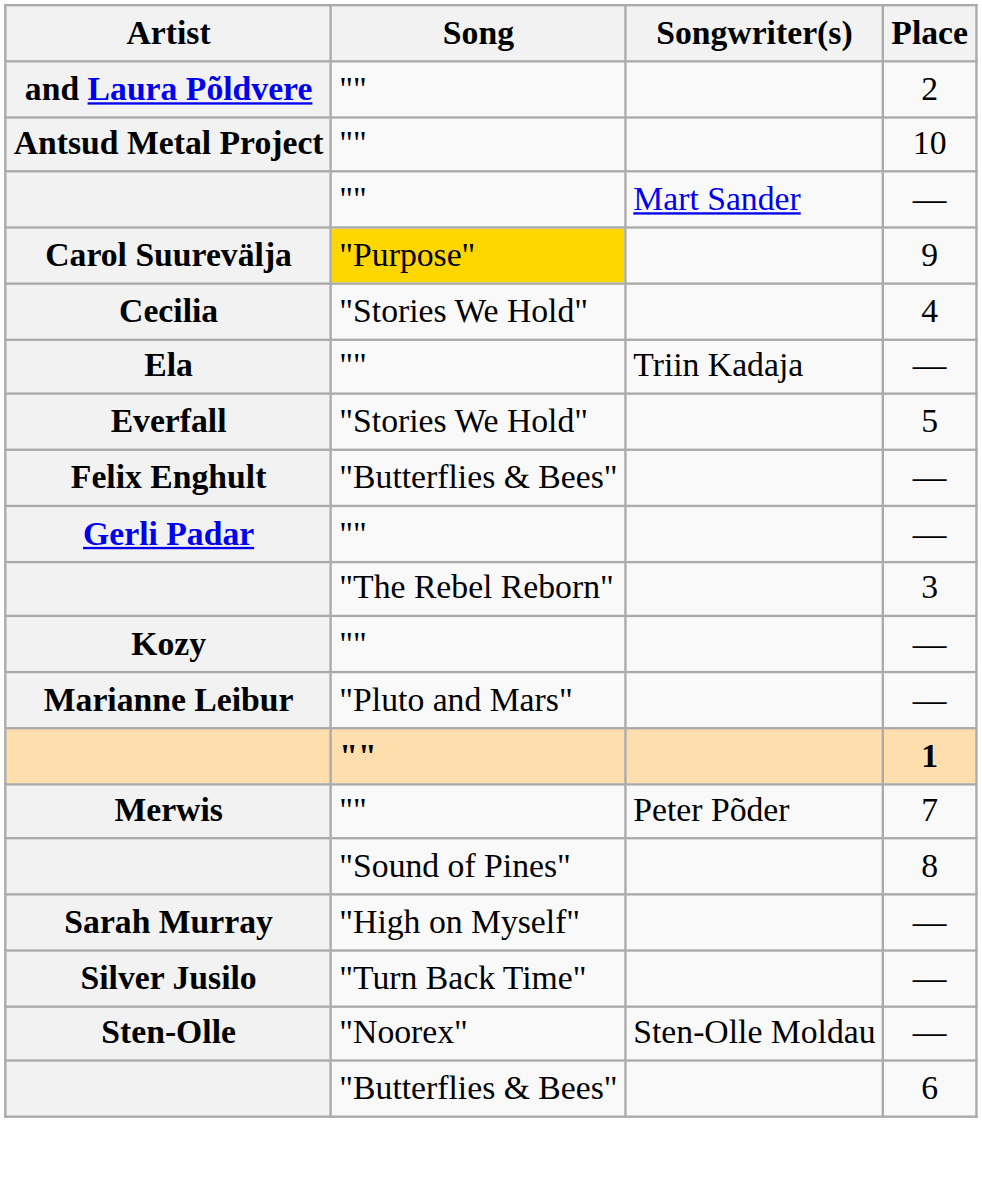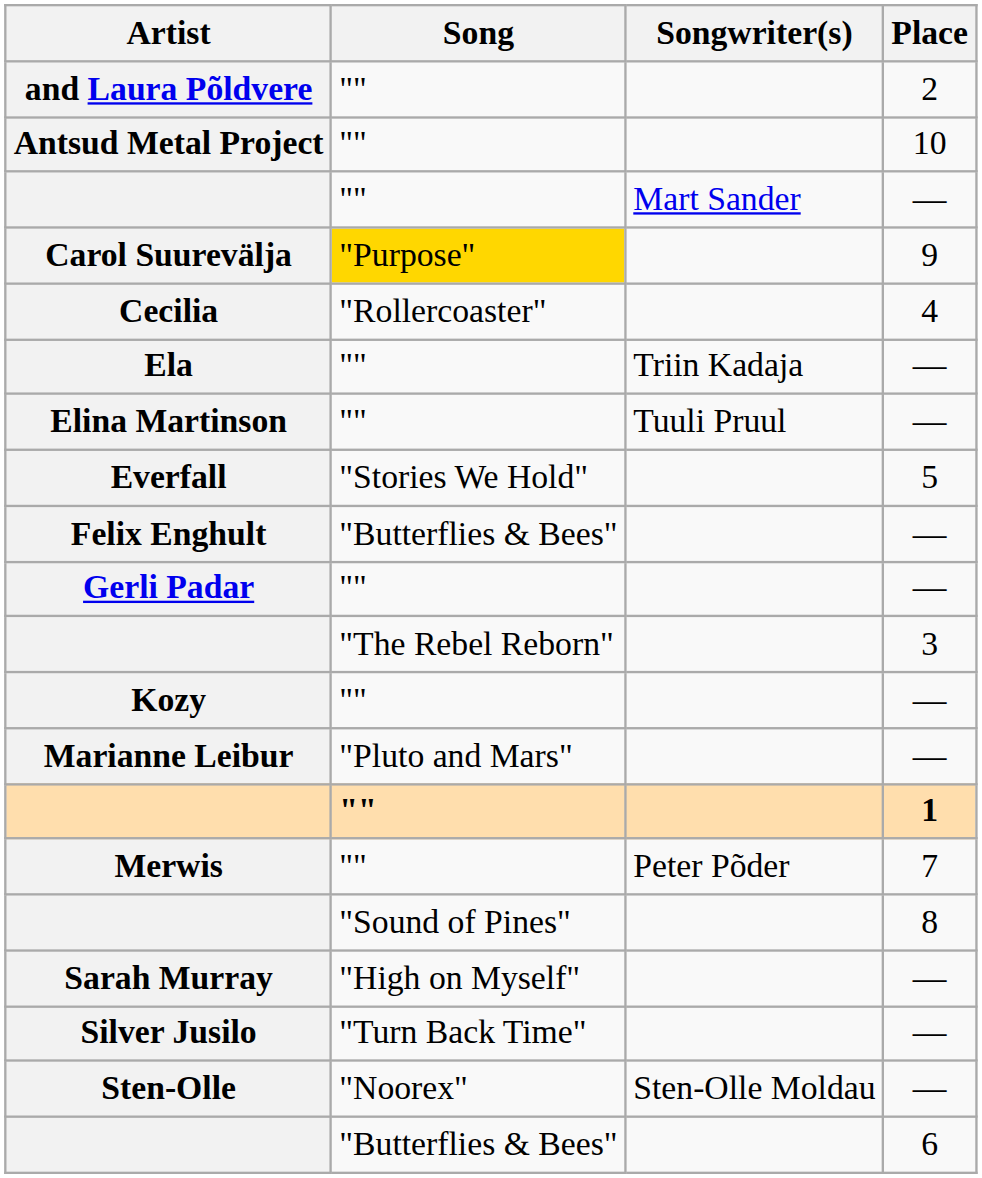 <table class="sortable wikitable plainrowheaders" style="margin: 1em auto 1em auto; font-size:90%;">
 <tr>
 <th>Artist</th>
 <th>Song</th>
 <th class="unsortable">Songwriter(s)</th>
 <th>Place</th>
 </tr>
 <tr>
 <th scope="row"> and <a href='#'>Laura Põldvere</a></th>
 <td>""</td>
 <td></td>
 <td data-sort-value="2" align="center">2</td>
 </tr>
 <tr>
 <th scope="row">Antsud Metal Project</th>
 <td>""</td>
 <td></td>
 <td data-sort-value="10" align="center">10</td>
 </tr>
 <tr>
 <th scope="row"></th>
 <td>""</td>
 <td><a href='#'>Mart Sander</a></td>
 <td data-sort-value="11" align="center">—</td>
 </tr>
 <tr>
 <th scope="row">Carol Suurevälja</th>
 <td style="background: gold;">"Purpose"</td>
 <td></td>
 <td data-sort-value="9" align="center">9</td>
 </tr>
 <tr>
 <th scope="row">Cecilia</th>
-<td>"Stories We Hold"</td>
+<td>"Rollercoaster"</td>
 <td></td>
 <td data-sort-value="4" align="center">4</td>
 </tr>
 <tr>
 <th scope="row">Ela</th>
 <td>""</td>
 <td>Triin Kadaja</td>
+<td data-sort-value="11" align="center">—</td>
+</tr>
+<tr>
+<th scope="row">Elina Martinson</th>
+<td>""</td>
+<td>Tuuli Pruul</td>
 <td data-sort-value="11" align="center">—</td>
 </tr>
 <tr>
 <th scope="row">Everfall</th>
 <td>"Stories We Hold"</td>
 <td></td>
 <td data-sort-value="5" align="center">5</td>
 </tr>
 <tr>
 <th scope="row">Felix Enghult</th>
 <td>"Butterflies & Bees"</td>
 <td></td>
 <td data-sort-value="11" align="center">—</td>
 </tr>
 <tr>
 <th scope="row"><a href='#'>Gerli Padar</a></th>
 <td>""</td>
 <td></td>
 <td data-sort-value="11" align="center">—</td>
 </tr>
 <tr>
 <th scope="row"></th>
 <td>"The Rebel Reborn"</td>
 <td></td>
 <td data-sort-value="3" align="center">3</td>
 </tr>
 <tr>
 <th scope="row">Kozy</th>
 <td>""</td>
 <td></td>
 <td data-sort-value="11" align="center">—</td>
 </tr>
 <tr>
 <th scope="row">Marianne Leibur</th>
 <td>"Pluto and Mars"</td>
 <td></td>
 <td data-sort-value="11" align="center">—</td>
 </tr>
 <tr style="font-weight:bold; background:navajowhite;">
 <th scope="row" style="text-align:left; font-weight:bold; background:navajowhite;"></th>
 <td>""</td>
 <td></td>
 <td data-sort-value="1" align="center">1</td>
 </tr>
 <tr>
 <th scope="row">Merwis</th>
 <td>""</td>
 <td>Peter Põder</td>
 <td data-sort-value="7" align="center">7</td>
 </tr>
 <tr>
 <th scope="row"></th>
 <td>"Sound of Pines"</td>
 <td></td>
 <td data-sort-value="8" align="center">8</td>
 </tr>
 <tr>
 <th scope="row">Sarah Murray</th>
 <td>"High on Myself"</td>
 <td></td>
 <td data-sort-value="11" align="center">—</td>
 </tr>
 <tr>
 <th scope="row">Silver Jusilo</th>
 <td>"Turn Back Time"</td>
 <td></td>
 <td data-sort-value="11" align="center">—</td>
 </tr>
 <tr>
 <th scope="row">Sten-Olle</th>
 <td>"Noorex"</td>
 <td>Sten-Olle Moldau</td>
 <td data-sort-value="11" align="center">—</td>
 </tr>
 <tr>
 <th scope="row"></th>
 <td>"Butterflies & Bees"</td>
 <td></td>
 <td data-sort-value="6" align="center">6</td>
 </tr>
 </table>
